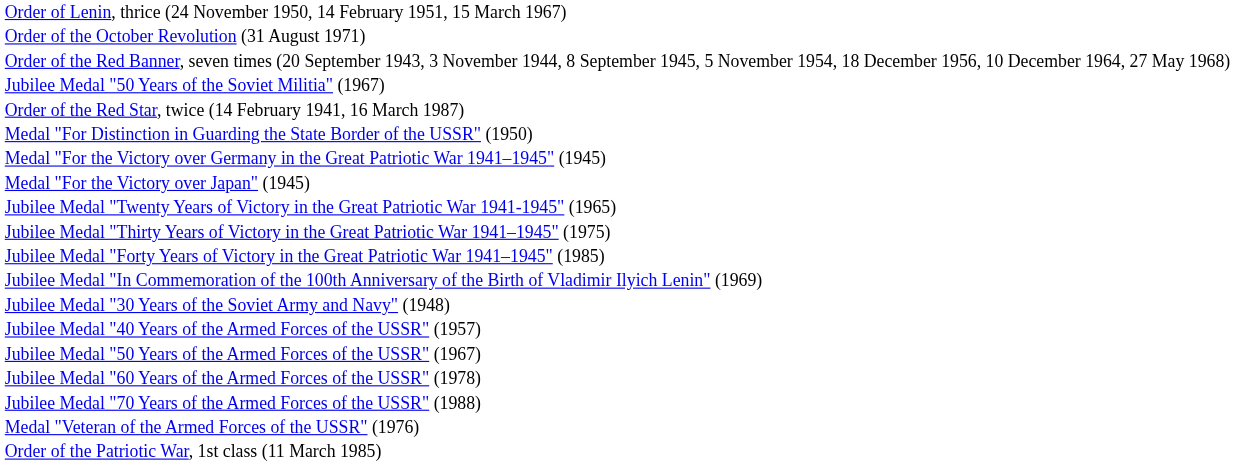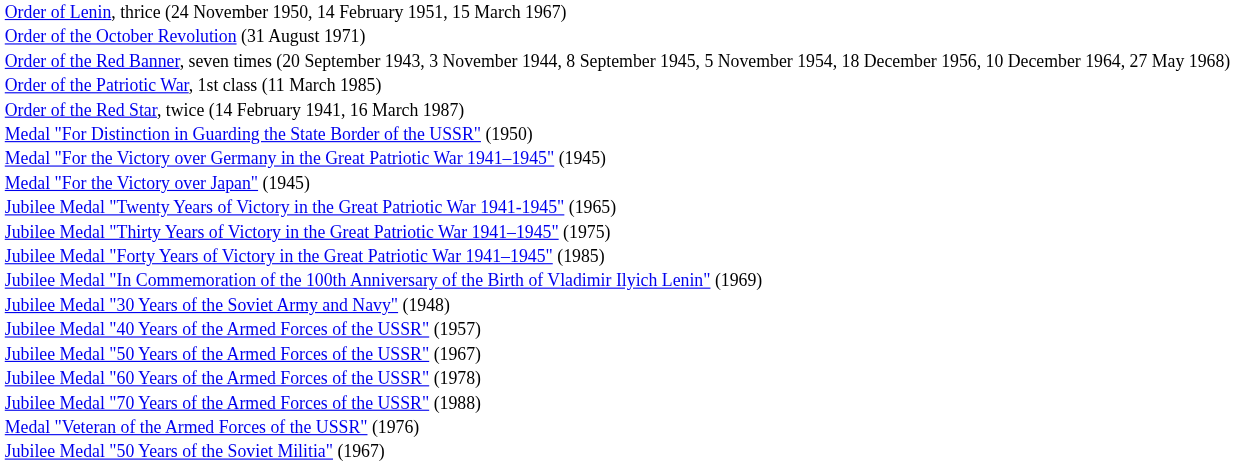 <table>
 <tr>
 <td></td>
 <td><a href='#'>Order of Lenin</a>, thrice (24 November 1950, 14 February 1951, 15 March 1967)</td>
 </tr>
 <tr>
 <td></td>
 <td><a href='#'>Order of the October Revolution</a> (31 August 1971)</td>
 </tr>
 <tr>
 <td></td>
 <td><a href='#'>Order of the Red Banner</a>, seven times (20 September 1943, 3 November 1944, 8 September 1945, 5 November 1954, 18 December 1956, 10 December 1964, 27 May 1968)</td>
 </tr>
 <tr>
 <td></td>
-<td><a href='#'>Jubilee Medal "50 Years of the Soviet Militia"</a> (1967)</td>
+<td><a href='#'>Order of the Patriotic War</a>, 1st class (11 March 1985)</td>
 </tr>
 <tr>
 <td></td>
 <td><a href='#'>Order of the Red Star</a>, twice (14 February 1941, 16 March 1987)</td>
 </tr>
 <tr>
 <td></td>
 <td><a href='#'>Medal "For Distinction in Guarding the State Border of the USSR"</a> (1950)</td>
 </tr>
 <tr>
 <td></td>
 <td><a href='#'>Medal "For the Victory over Germany in the Great Patriotic War 1941–1945"</a> (1945)</td>
 </tr>
 <tr>
 <td></td>
 <td><a href='#'>Medal "For the Victory over Japan"</a> (1945)</td>
 </tr>
 <tr>
 <td></td>
 <td><a href='#'>Jubilee Medal "Twenty Years of Victory in the Great Patriotic War 1941-1945"</a> (1965)</td>
 </tr>
 <tr>
 <td></td>
 <td><a href='#'>Jubilee Medal "Thirty Years of Victory in the Great Patriotic War 1941–1945"</a> (1975)</td>
 </tr>
 <tr>
 <td></td>
 <td><a href='#'>Jubilee Medal "Forty Years of Victory in the Great Patriotic War 1941–1945"</a> (1985)</td>
 </tr>
 <tr>
 <td></td>
 <td><a href='#'>Jubilee Medal "In Commemoration of the 100th Anniversary of the Birth of Vladimir Ilyich Lenin"</a> (1969)</td>
 </tr>
 <tr>
 <td></td>
 <td><a href='#'>Jubilee Medal "30 Years of the Soviet Army and Navy"</a> (1948)</td>
 </tr>
 <tr>
 <td></td>
 <td><a href='#'>Jubilee Medal "40 Years of the Armed Forces of the USSR"</a> (1957)</td>
 </tr>
 <tr>
 <td></td>
 <td><a href='#'>Jubilee Medal "50 Years of the Armed Forces of the USSR"</a> (1967)</td>
 </tr>
 <tr>
 <td></td>
 <td><a href='#'>Jubilee Medal "60 Years of the Armed Forces of the USSR"</a> (1978)</td>
 </tr>
 <tr>
 <td></td>
 <td><a href='#'>Jubilee Medal "70 Years of the Armed Forces of the USSR"</a> (1988)</td>
 </tr>
 <tr>
 <td></td>
 <td><a href='#'>Medal "Veteran of the Armed Forces of the USSR"</a> (1976)</td>
 </tr>
 <tr>
 <td></td>
-<td><a href='#'>Order of the Patriotic War</a>, 1st class (11 March 1985)</td>
+<td><a href='#'>Jubilee Medal "50 Years of the Soviet Militia"</a> (1967)</td>
 </tr>
 <tr>
 </tr>
 </table>
